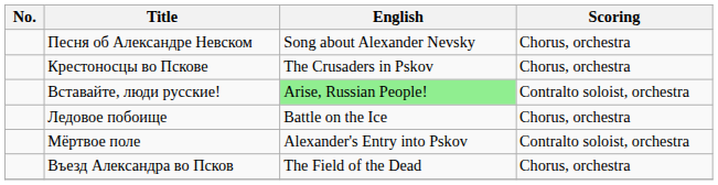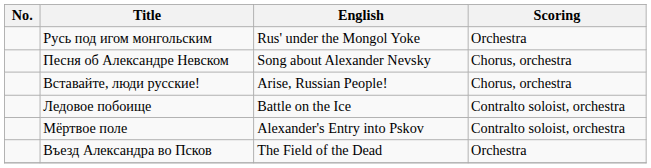 <table class="wikitable" border="1">
 <tr>
 <th style="width:5%;">No.</th>
 <th style="width:30%;">Title</th>
 <th style="width:30%;">English</th>
 <th style="width:25%;">Scoring</th>
 </tr>
 <tr>
 <td></td>
+<td>Русь под игом монгольским</td>
+<td>Rus' under the Mongol Yoke</td>
+<td>Orchestra</td>
+</tr>
+<tr>
+<td></td>
 <td>Песня об Александре Невском</td>
 <td>Song about Alexander Nevsky</td>
 <td>Chorus, orchestra</td>
 </tr>
 <tr>
 <td></td>
-<td>Крестоносцы во Пскове</td>
-<td>The Crusaders in Pskov</td>
+<td>Вставайте, люди русские!</td>
+<td>Arise, Russian People!</td>
 <td>Chorus, orchestra</td>
-</tr>
-<tr>
-<td></td>
-<td>Вставайте, люди русские!</td>
-<td style="background: lightgreen;">Arise, Russian People!</td>
-<td>Contralto soloist, orchestra</td>
 </tr>
 <tr>
 <td></td>
 <td>Ледовое побоище</td>
 <td>Battle on the Ice</td>
-<td>Chorus, orchestra</td>
+<td>Contralto soloist, orchestra</td>
 </tr>
 <tr>
 <td></td>
 <td>Мёртвое поле</td>
 <td>Alexander's Entry into Pskov</td>
 <td>Contralto soloist, orchestra</td>
 </tr>
 <tr>
 <td></td>
 <td>Въезд Александра во Псков</td>
 <td>The Field of the Dead</td>
-<td>Chorus, orchestra</td>
+<td>Orchestra</td>
 </tr>
 <tr>
 </tr>
 </table>
